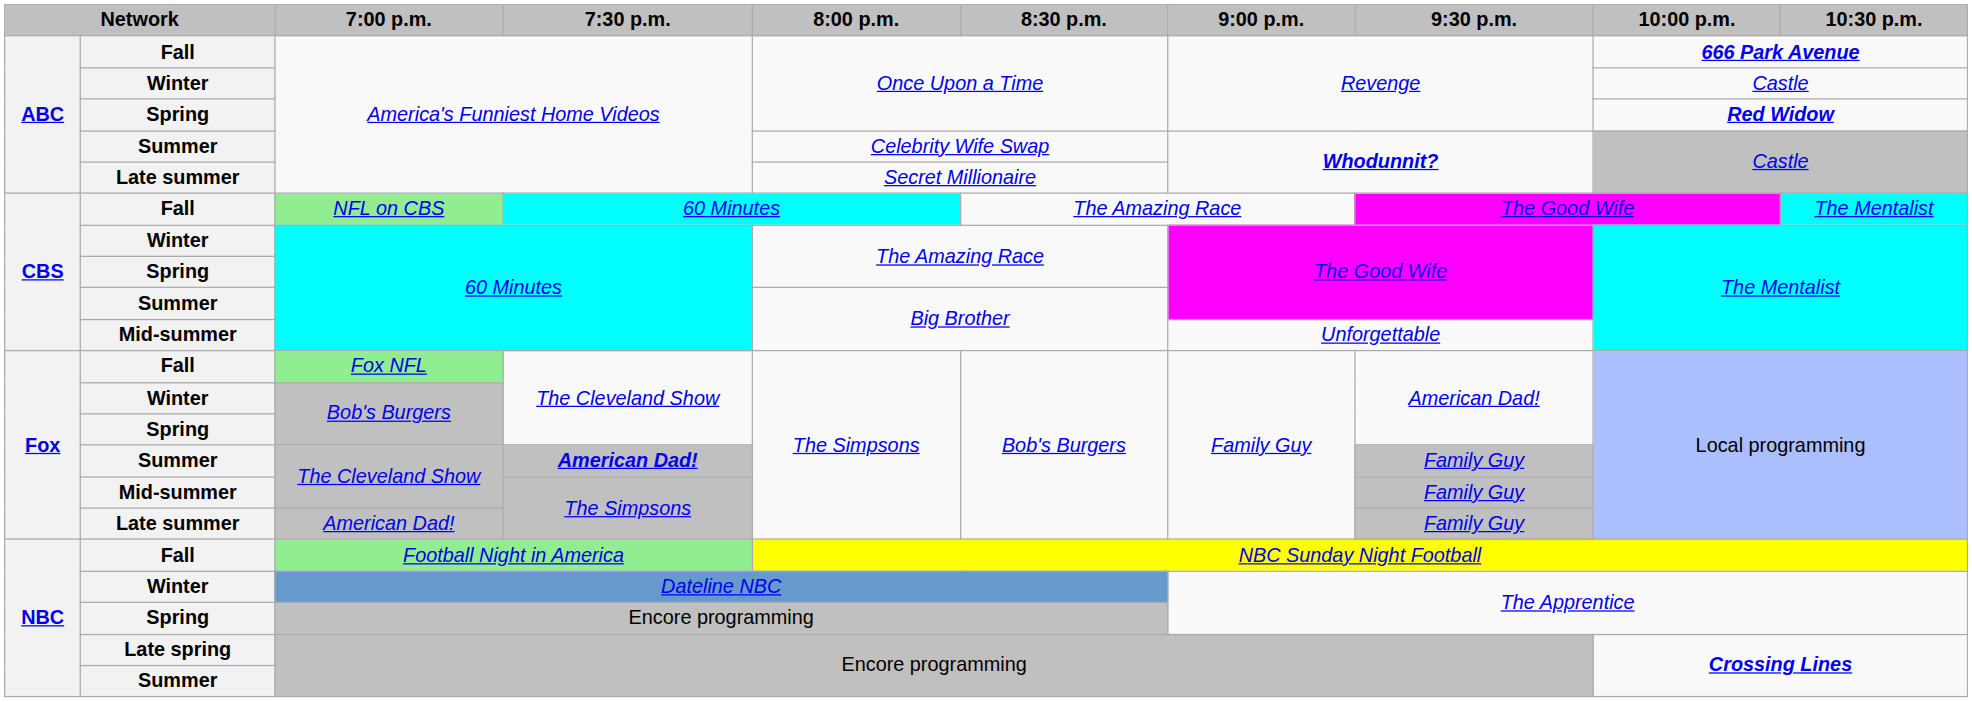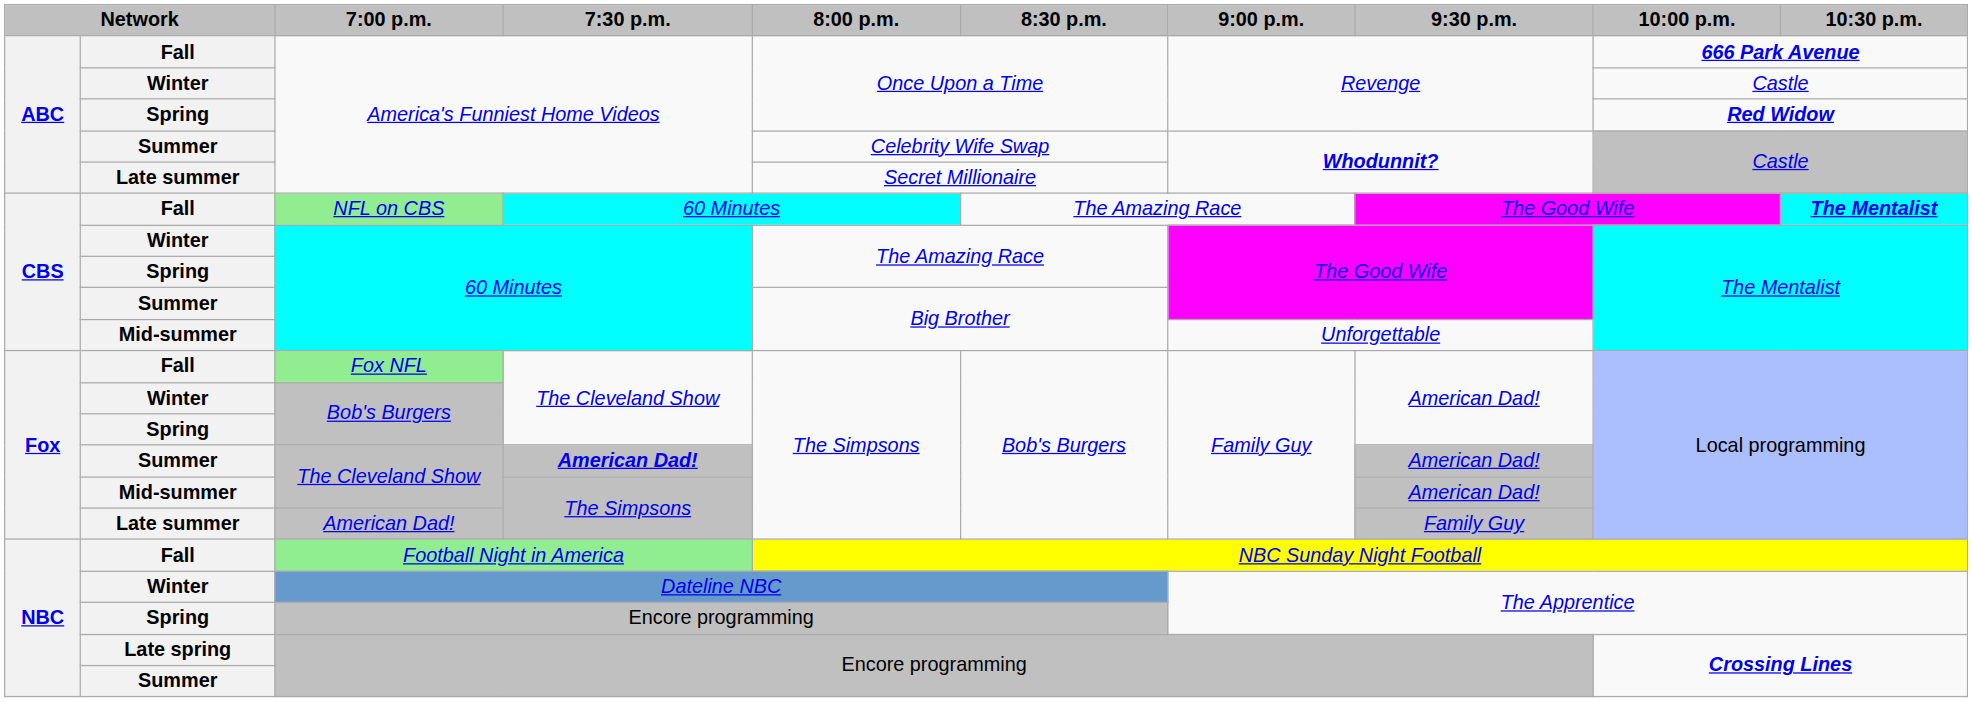 <table class="wikitable" style="width:100%;margin-right:0;text-align:center">
 <tr>
 <th colspan="2" style="background-color:#C0C0C0;text-align:center;width:13%;">Network</th>
 <th style="background-color:#C0C0C0;text-align:center;width:11%;">7:00 p.m.</th>
 <th style="background-color:#C0C0C0;text-align:center;width:12%;">7:30 p.m.</th>
 <th style="background-color:#C0C0C0;text-align:center;width:10%">8:00 p.m.</th>
 <th style="background-color:#C0C0C0;text-align:center;width:10%">8:30 p.m.</th>
 <th style="background-color:#C0C0C0;text-align:center;width:9%">9:00 p.m.</th>
 <th style="background-color:#C0C0C0;text-align:center;width:11.5%">9:30 p.m.</th>
 <th style="background-color:#C0C0C0;text-align:center;width:9%;">10:00 p.m.</th>
 <th style="background-color:#C0C0C0;text-align:center;width:9%;">10:30 p.m.</th>
 </tr>
 <tr>
 <th rowspan="5"><a href='#'>ABC</a></th>
 <th>Fall</th>
 <td colspan="2" rowspan="5"><em><a href='#'>America's Funniest Home Videos</a></em></td>
 <td colspan="2" rowspan="3"><em><a href='#'>Once Upon a Time</a></em></td>
 <td colspan="2" rowspan="3"><em><a href='#'>Revenge</a></em></td>
 <td colspan="2"><strong><em><a href='#'>666 Park Avenue</a></em></strong></td>
 </tr>
 <tr>
 <th>Winter</th>
 <td colspan="2"><em><a href='#'>Castle</a></em></td>
 </tr>
 <tr>
 <th>Spring</th>
 <td colspan="2"><strong><em><a href='#'>Red Widow</a></em></strong></td>
 </tr>
 <tr>
 <th>Summer</th>
 <td colspan="2"><em><a href='#'>Celebrity Wife Swap</a></em></td>
 <td colspan="2" rowspan="2"><strong><em><a href='#'>Whodunnit?</a></em></strong></td>
 <td colspan="2" rowspan="2" style="background:#C0C0C0;"><em><a href='#'>Castle</a></em> </td>
 </tr>
 <tr>
 <th>Late summer</th>
 <td colspan="2"><em><a href='#'>Secret Millionaire</a></em></td>
 </tr>
 <tr>
 <th rowspan="5"><a href='#'>CBS</a></th>
 <th>Fall</th>
 <td style="background:lightgreen;"><em><a href='#'>NFL on CBS</a></em> </td>
 <td style="background:#00FFFF;" colspan="2"><em><a href='#'>60 Minutes</a></em> </td>
 <td colspan="2"><em><a href='#'>The Amazing Race</a></em></td>
 <td style="background:#FF00FF;" colspan="2"><em><a href='#'>The Good Wife</a></em> </td>
-<td style="background:#00FFFF;"><em><a href='#'>The Mentalist</a></em>  </td>
+<td style="background:#00FFFF;"><strong><em><a href='#'>The Mentalist</a></em>  </strong></td>
 </tr>
 <tr>
 <th>Winter</th>
 <td style="background:#00FFFF;" colspan="2" rowspan="4"><em><a href='#'>60 Minutes</a></em> </td>
 <td colspan="2" rowspan="2"><em><a href='#'>The Amazing Race</a></em></td>
 <td style="background:#FF00FF;" colspan="2" rowspan="3"><em><a href='#'>The Good Wife</a></em> </td>
 <td style="background:#00FFFF;" colspan="2" rowspan="4"><em><a href='#'>The Mentalist</a></em> </td>
 </tr>
 <tr>
 <th>Spring</th>
 </tr>
 <tr>
 <th>Summer</th>
 <td colspan="2" rowspan="2"><em><a href='#'>Big Brother</a></em></td>
 </tr>
 <tr>
 <th>Mid-summer</th>
 <td colspan="2"><em><a href='#'>Unforgettable</a></em></td>
 </tr>
 <tr>
 <th rowspan="6"><a href='#'>Fox</a></th>
 <th>Fall</th>
 <td style="background:lightgreen;"><em><a href='#'>Fox NFL</a></em> </td>
 <td rowspan="3"><em><a href='#'>The Cleveland Show</a></em></td>
 <td rowspan="6"><em><a href='#'>The Simpsons</a></em></td>
 <td rowspan="6"><em><a href='#'>Bob's Burgers</a></em></td>
 <td rowspan="6"><em><a href='#'>Family Guy</a></em></td>
 <td rowspan="3"><em><a href='#'>American Dad!</a></em></td>
 <td style="background:#abbfff;" colspan="2" rowspan="6">Local programming</td>
 </tr>
 <tr>
 <th>Winter</th>
 <td style="background:#C0C0C0;" rowspan="2"><em><a href='#'>Bob's Burgers</a></em> </td>
 </tr>
 <tr>
 <th>Spring</th>
 </tr>
 <tr>
 <th>Summer</th>
 <td style="background:#C0C0C0;" rowspan="2"><em><a href='#'>The Cleveland Show</a></em> </td>
 <td style="background:#C0C0C0;"><strong><em><a href='#'>American Dad!</a></em> </strong></td>
-<td style="background:#C0C0C0;"><em><a href='#'>Family Guy</a></em> </td>
+<td style="background:#C0C0C0;"><em><a href='#'>American Dad!</a></em> </td>
 </tr>
 <tr>
 <th>Mid-summer</th>
 <td style="background:#C0C0C0;" rowspan="2"><em><a href='#'>The Simpsons</a></em> </td>
-<td style="background:#C0C0C0;"><em><a href='#'>Family Guy</a></em> </td>
+<td style="background:#C0C0C0;"><em><a href='#'>American Dad!</a></em> </td>
 </tr>
 <tr>
 <th>Late summer</th>
 <td style="background:#C0C0C0;"><em><a href='#'>American Dad!</a></em> </td>
 <td style="background:#C0C0C0;"><em><a href='#'>Family Guy</a></em> </td>
 </tr>
 <tr>
 <th rowspan="5"><a href='#'>NBC</a></th>
 <th>Fall</th>
 <td colspan="2" style="background:lightgreen;"><em><a href='#'>Football Night in America</a></em></td>
 <td style="background:#FFFF00;" colspan="6"><em><a href='#'>NBC Sunday Night Football</a></em>   </td>
 </tr>
 <tr>
 <th>Winter</th>
 <td style="background:#6699CC;" colspan="4"><em><a href='#'>Dateline NBC</a></em></td>
 <td rowspan="2" colspan="4"><em><a href='#'>The Apprentice</a></em></td>
 </tr>
 <tr>
 <th>Spring</th>
 <td style="background:#C0C0C0;" colspan="4">Encore programming</td>
 </tr>
 <tr>
 <th>Late spring</th>
 <td style="background:#C0C0C0;" rowspan="2" colspan="6">Encore programming</td>
 <td rowspan="2" colspan="2"><strong><em><a href='#'>Crossing Lines</a></em></strong></td>
 </tr>
 <tr>
 <th>Summer</th>
 </tr>
 </table>
